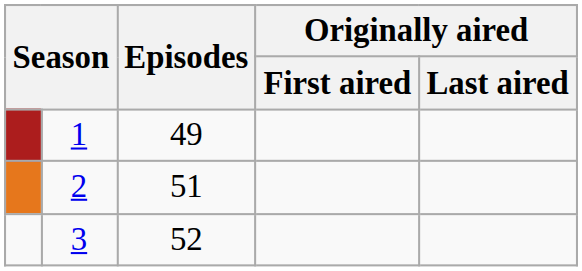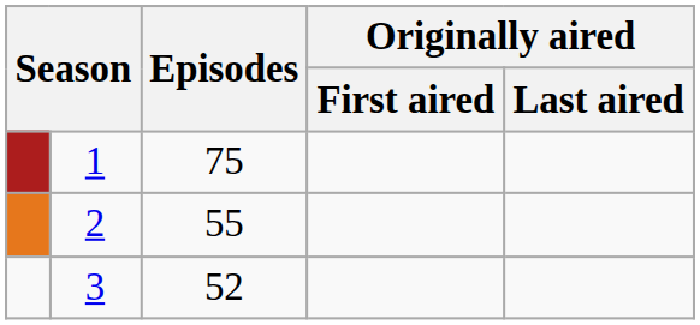 <table class="wikitable plainrowheaders" style="text-align:center;">
 <tr>
 <th colspan="2" rowspan="2">Season</th>
 <th rowspan="2">Episodes</th>
 <th colspan="2">Originally aired</th>
 </tr>
 <tr>
 <th>First aired</th>
 <th>Last aired</th>
 </tr>
 <tr>
 <td style="background: #AC1D1D;"></td>
 <td><a href='#'>1</a></td>
-<td>49</td>
+<td>75</td>
 <td></td>
 <td></td>
 </tr>
 <tr>
 <td style="background: #E6771C;"></td>
 <td><a href='#'>2</a></td>
-<td>51</td>
+<td>55</td>
 <td></td>
 <td></td>
 </tr>
 <tr>
 <td></td>
 <td><a href='#'>3</a></td>
 <td>52</td>
 <td></td>
 <td></td>
 </tr>
 </table>
